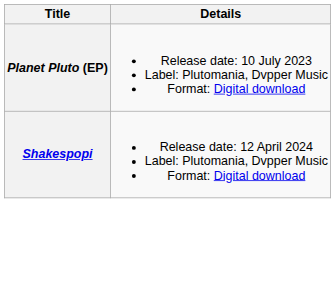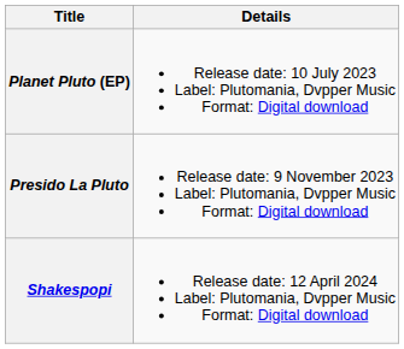 <table class="wikitable plainrowheaders" style="text-align: center;">
 <tr>
 <th scope="col">Title</th>
 <th scope="col">Details</th>
 </tr>
 <tr>
 <th scope="row"><em>Planet Pluto</em> (EP)</th>
 <td><br><ul><li>Release date: 10 July 2023</li><li>Label: Plutomania, Dvpper Music</li><li>Format: <a href='#'>Digital download</a></li></ul></td>
 </tr>
 <tr>
+<th scope="row"><em>Presido La Pluto</em></th>
+<td><br><ul><li>Release date: 9 November 2023</li><li>Label: Plutomania, Dvpper Music</li><li>Format: <a href='#'>Digital download</a></li></ul></td>
+</tr>
+<tr>
 <th scope="row"><em><a href='#'>Shakespopi</a></em></th>
 <td><br><ul><li>Release date: 12 April 2024</li><li>Label: Plutomania, Dvpper Music</li><li>Format: <a href='#'>Digital download</a></li></ul></td>
 </tr>
 </table>
